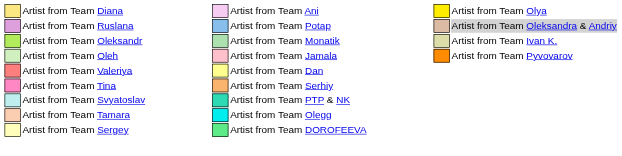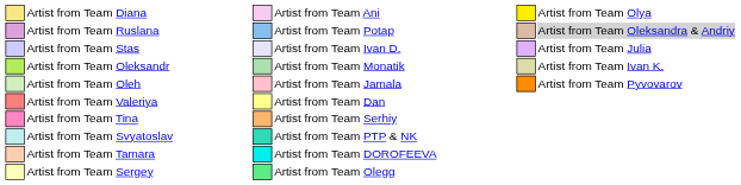 <table class="toccolours collapsible collapsed" style="margin:1em auto; font-size: 100%; white-space: nowrap">
 <tr>
 <td style="background:#FCE883; border:1px solid black">     </td>
 <td>Artist from Team <a href='#'>Diana</a></td>
 <td>     </td>
 <td>     </td>
 <td>     </td>
 <td>     </td>
 <td style="background:#f7ccf2; border:1px solid black">     </td>
 <td>Artist from Team <a href='#'>Ani</a></td>
 <td>     </td>
 <td>     </td>
 <td>     </td>
 <td>     </td>
 <td style="background:#ffed00; border:1px solid black">     </td>
 <td>Artist from Team <a href='#'>Olya</a></td>
 </tr>
 <tr>
 <td style="background:#dda0dd; border:1px solid black">     </td>
 <td>Artist from Team <a href='#'>Ruslana</a></td>
 <td>     </td>
 <td>     </td>
 <td>     </td>
 <td>     </td>
 <td style="background:#87beeb; border:1px solid black">     </td>
 <td>Artist from Team <a href='#'>Potap</a></td>
 <td>     </td>
 <td>     </td>
 <td>     </td>
 <td>     </td>
 <td style="background:#dbbba4; border:1px solid black">     </td>
 <td style="background: lightgrey;">Artist from Team <a href='#'>Oleksandra</a> & <a href='#'>Andriy</a></td>
+</tr>
+<tr>
+<td style="background:#ccccff; border:1px solid black">     </td>
+<td>Artist from Team <a href='#'>Stas</a></td>
+<td>     </td>
+<td>     </td>
+<td>     </td>
+<td>     </td>
+<td style="background:#e5e5f8; border:1px solid black">     </td>
+<td>Artist from Team <a href='#'>Ivan D.</a></td>
+<td>     </td>
+<td>     </td>
+<td>     </td>
+<td>     </td>
+<td style="background:#E0B0FF; border:1px solid black">     </td>
+<td>Artist from Team <a href='#'>Julia</a></td>
 </tr>
 <tr>
 <td style="background:#B2EC5D; border:1px solid black">     </td>
 <td>Artist from Team <a href='#'>Oleksandr</a></td>
 <td>     </td>
 <td>     </td>
 <td>     </td>
 <td>     </td>
 <td style="background:#ace1af; border:1px solid black">     </td>
 <td>Artist from Team <a href='#'>Monatik</a></td>
 <td>     </td>
 <td>     </td>
 <td>     </td>
 <td>     </td>
 <td style="background:#ddddaa; border:1px solid black">     </td>
 <td>Artist from Team <a href='#'>Ivan K.</a></td>
 </tr>
 <tr>
 <td style="background:#d0f0c0; border:1px solid black">     </td>
 <td>Artist from Team <a href='#'>Oleh</a></td>
 <td>     </td>
 <td>     </td>
 <td>     </td>
 <td>     </td>
 <td style="background:pink; border:1px solid black">     </td>
 <td>Artist from Team <a href='#'>Jamala</a></td>
 <td>     </td>
 <td>     </td>
 <td>     </td>
 <td>     </td>
 <td style="background:#FF8C00; border:1px solid black">     </td>
 <td>Artist from Team <a href='#'>Pyvovarov</a></td>
 </tr>
 <tr>
 <td style="background:#ff7f7f; border:1px solid black">     </td>
 <td>Artist from Team <a href='#'>Valeriya</a></td>
 <td>     </td>
 <td>     </td>
 <td>     </td>
 <td>     </td>
 <td style="background:#FFFF90; border:1px solid black">     </td>
 <td>Artist from Team <a href='#'>Dan</a></td>
 </tr>
 <tr dca0dc>
 <td style="background:#FF87C3; border:1px solid black">     </td>
 <td>Artist from Team <a href='#'>Tina</a></td>
 <td>     </td>
 <td>     </td>
 <td>     </td>
 <td>     </td>
 <td style="background:#fbb46e; border:1px solid black">     </td>
 <td>Artist from Team <a href='#'>Serhiy</a></td>
 </tr>
 <tr>
 <td style="background:#bfeeee; border:1px solid black">     </td>
 <td>Artist from Team <a href='#'>Svyatoslav</a></td>
 <td>     </td>
 <td>     </td>
 <td>     </td>
 <td>     </td>
 <td style="background:#2ddab4; border:1px solid black">     </td>
 <td>Artist from Team <a href='#'>PTP</a> & <a href='#'>NK</a></td>
 </tr>
 <tr>
 <td style="background:#fbceb1; border:1px solid black">     </td>
 <td>Artist from Team <a href='#'>Tamara</a></td>
 <td>     </td>
 <td>     </td>
 <td>     </td>
 <td>     </td>
 <td style="background:#00eeee; border:1px solid black">     </td>
-<td>Artist from Team <a href='#'>Olegg</a></td>
+<td>Artist from Team <a href='#'>DOROFEEVA</a></td>
 </tr>
 <tr>
 <td style="background:#ffffbb; border:1px solid black">     </td>
 <td>Artist from Team <a href='#'>Sergey</a></td>
 <td>     </td>
 <td>     </td>
 <td>     </td>
 <td>     </td>
 <td style="background:#5deb87; border:1px solid black">     </td>
-<td>Artist from Team <a href='#'>DOROFEEVA</a></td>
+<td>Artist from Team <a href='#'>Olegg</a></td>
 </tr>
 </table>
